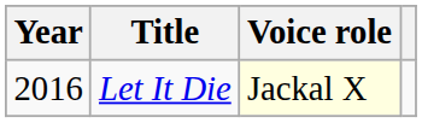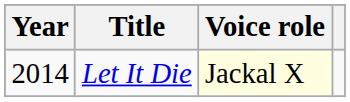 <table class="wikitable sortable">
 <tr>
 <th scope="col">Year</th>
 <th scope="col">Title</th>
 <th scope="col">Voice role</th>
 <th scope="col" class="unsortable"></th>
 </tr>
 <tr>
-<td>2016</td>
+<td>2014</td>
 <td><em><a href='#'>Let It Die</a></em></td>
 <td style="background: lightyellow;">Jackal X</td>
 <td style="text-align:center;"></td>
 </tr>
 </table>
